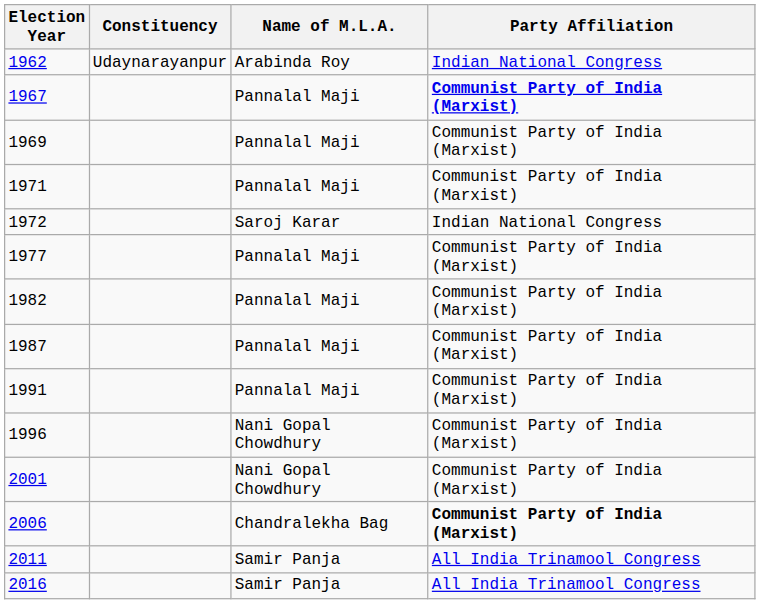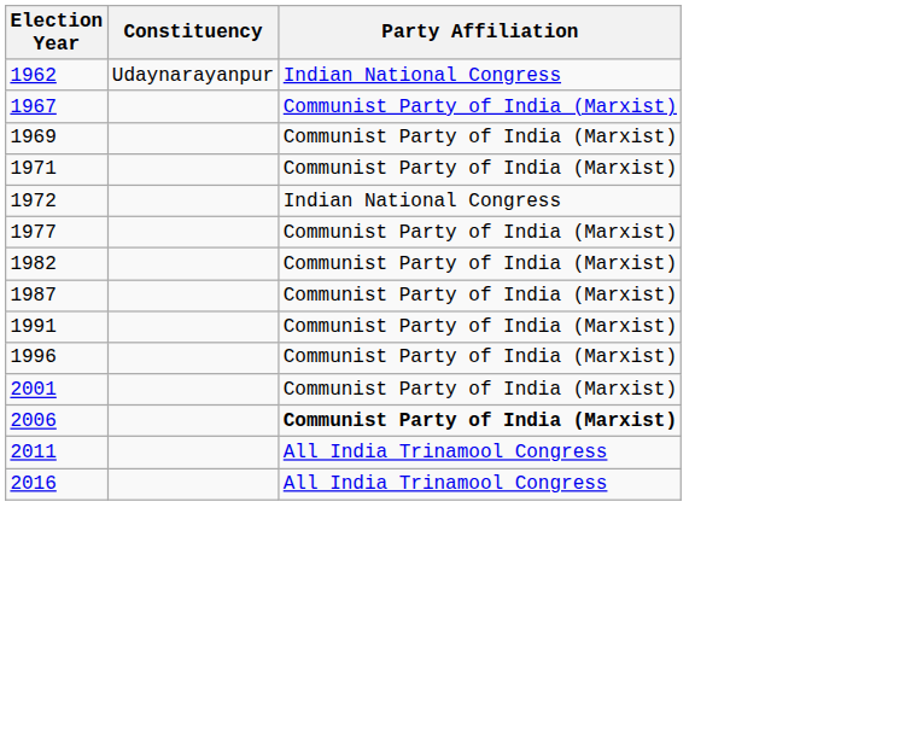 <table class="wikitable sortable"ìÍĦĤĠčw>
 <tr>
 <th>Election<br> Year</th>
 <th>Constituency</th>
-<th>Name of M.L.A.</th>
 <th>Party Affiliation</th>
 </tr>
 <tr>
 <td><a href='#'>1962</a></td>
 <td>Udaynarayanpur</td>
-<td>Arabinda Roy</td>
 <td><a href='#'>Indian National Congress</a></td>
 </tr>
 <tr>
 <td><a href='#'>1967</a></td>
 <td></td>
-<td>Pannalal Maji</td>
-<td><strong><a href='#'>Communist Party of India (Marxist)</a></strong></td>
+<td><a href='#'>Communist Party of India (Marxist)</a></td>
 </tr>
 <tr>
 <td>1969</td>
 <td></td>
-<td>Pannalal Maji</td>
 <td>Communist Party of India (Marxist)</td>
 </tr>
 <tr>
 <td>1971</td>
 <td></td>
-<td>Pannalal Maji</td>
 <td>Communist Party of India (Marxist)</td>
 </tr>
 <tr>
 <td>1972</td>
 <td></td>
-<td>Saroj Karar</td>
 <td>Indian National Congress</td>
 </tr>
 <tr>
 <td>1977</td>
 <td></td>
-<td>Pannalal Maji</td>
 <td>Communist Party of India (Marxist)</td>
 </tr>
 <tr>
 <td>1982</td>
 <td></td>
-<td>Pannalal Maji</td>
 <td>Communist Party of India (Marxist)</td>
 </tr>
 <tr>
 <td>1987</td>
 <td></td>
-<td>Pannalal Maji</td>
 <td>Communist Party of India (Marxist)</td>
 </tr>
 <tr>
 <td>1991</td>
 <td></td>
-<td>Pannalal Maji</td>
 <td>Communist Party of India (Marxist)</td>
 </tr>
 <tr>
 <td>1996</td>
 <td></td>
-<td>Nani Gopal Chowdhury</td>
 <td>Communist Party of India (Marxist)</td>
 </tr>
 <tr>
 <td><a href='#'>2001</a></td>
 <td></td>
-<td>Nani Gopal Chowdhury</td>
 <td>Communist Party of India (Marxist)</td>
 </tr>
 <tr>
 <td><a href='#'>2006</a></td>
 <td></td>
-<td>Chandralekha Bag</td>
 <td><strong>Communist Party of India (Marxist)</strong></td>
 </tr>
 <tr>
 <td><a href='#'>2011</a></td>
 <td></td>
-<td>Samir Panja</td>
 <td><a href='#'>All India Trinamool Congress</a></td>
 </tr>
 <tr>
 <td><a href='#'>2016</a></td>
 <td></td>
-<td>Samir Panja</td>
 <td><a href='#'>All India Trinamool Congress</a></td>
 </tr>
 </table>
